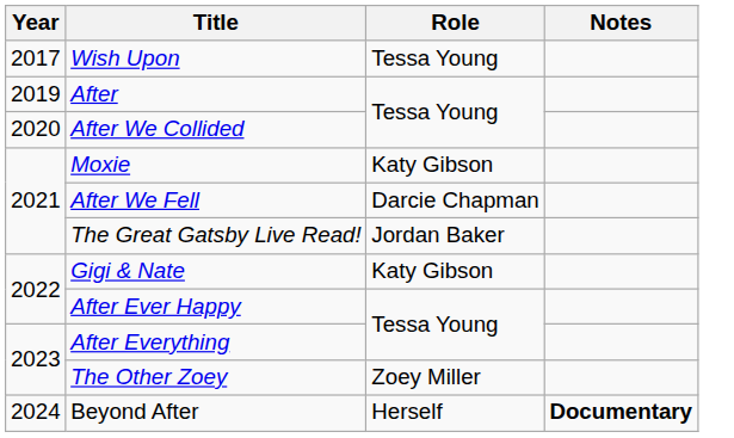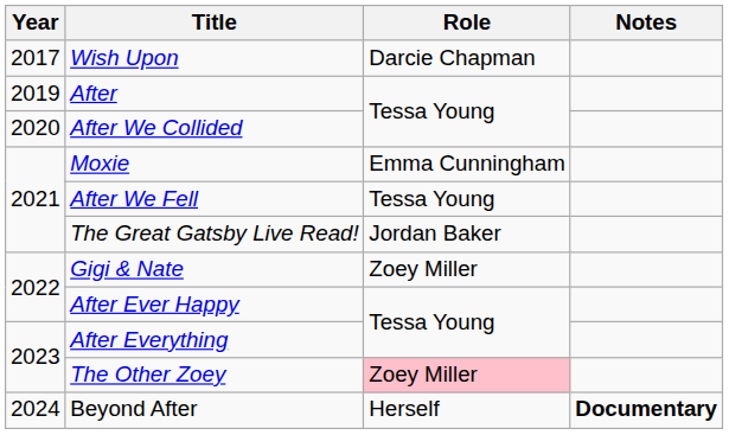 <table class="wikitable sortable">
 <tr>
 <th>Year</th>
 <th>Title</th>
 <th>Role</th>
 <th class="unsortable">Notes</th>
 </tr>
 <tr>
 <td>2017</td>
 <td><em><a href='#'>Wish Upon</a></em></td>
-<td>Tessa Young</td>
+<td>Darcie Chapman</td>
 <td></td>
 </tr>
 <tr>
 <td>2019</td>
 <td><em><a href='#'>After</a></em></td>
 <td rowspan="2">Tessa Young</td>
 <td></td>
 </tr>
 <tr>
 <td>2020</td>
 <td><em><a href='#'>After We Collided</a></em></td>
 <td></td>
 </tr>
 <tr>
 <td rowspan="3">2021</td>
 <td><em><a href='#'>Moxie</a></em></td>
-<td>Katy Gibson</td>
+<td>Emma Cunningham</td>
 <td></td>
 </tr>
 <tr>
 <td><em><a href='#'>After We Fell</a></em></td>
-<td>Darcie Chapman</td>
+<td>Tessa Young</td>
 <td></td>
 </tr>
 <tr>
 <td><em>The Great Gatsby Live Read!</em></td>
 <td>Jordan Baker</td>
 <td></td>
 </tr>
 <tr>
 <td rowspan="2">2022</td>
 <td><em><a href='#'>Gigi & Nate</a></em></td>
-<td>Katy Gibson</td>
+<td>Zoey Miller</td>
 <td></td>
 </tr>
 <tr>
 <td><em><a href='#'>After Ever Happy</a></em></td>
 <td rowspan="2">Tessa Young</td>
 <td></td>
 </tr>
 <tr>
 <td rowspan="2">2023</td>
 <td><em><a href='#'>After Everything</a></em></td>
 <td></td>
 </tr>
 <tr>
 <td><em><a href='#'>The Other Zoey</a></em></td>
-<td>Zoey Miller</td>
+<td style="background: pink;">Zoey Miller</td>
 <td></td>
 </tr>
 <tr>
 <td>2024</td>
 <td>Beyond After</td>
 <td>Herself</td>
 <td><strong>Documentary</strong></td>
 </tr>
 </table>
